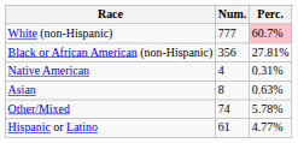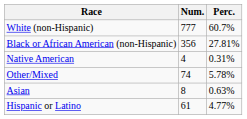 <table class="wikitable">
 <tr>
 <th>Race</th>
 <th>Num.</th>
 <th>Perc.</th>
 </tr>
 <tr>
 <td><a href='#'>White</a> (non-Hispanic)</td>
 <td>777</td>
-<td style="background: pink;">60.7%</td>
+<td>60.7%</td>
 </tr>
 <tr>
 <td><a href='#'>Black or African American</a> (non-Hispanic)</td>
 <td>356</td>
 <td>27.81%</td>
 </tr>
 <tr>
 <td><a href='#'>Native American</a></td>
 <td>4</td>
 <td>0.31%</td>
 </tr>
 <tr>
+<td><a href='#'>Other/Mixed</a></td>
+<td>74</td>
+<td>5.78%</td>
+</tr>
+<tr>
 <td><a href='#'>Asian</a></td>
 <td>8</td>
 <td>0.63%</td>
-</tr>
-<tr>
-<td><a href='#'>Other/Mixed</a></td>
-<td>74</td>
-<td>5.78%</td>
 </tr>
 <tr>
 <td><a href='#'>Hispanic</a> or <a href='#'>Latino</a></td>
 <td>61</td>
 <td>4.77%</td>
 </tr>
 </table>
